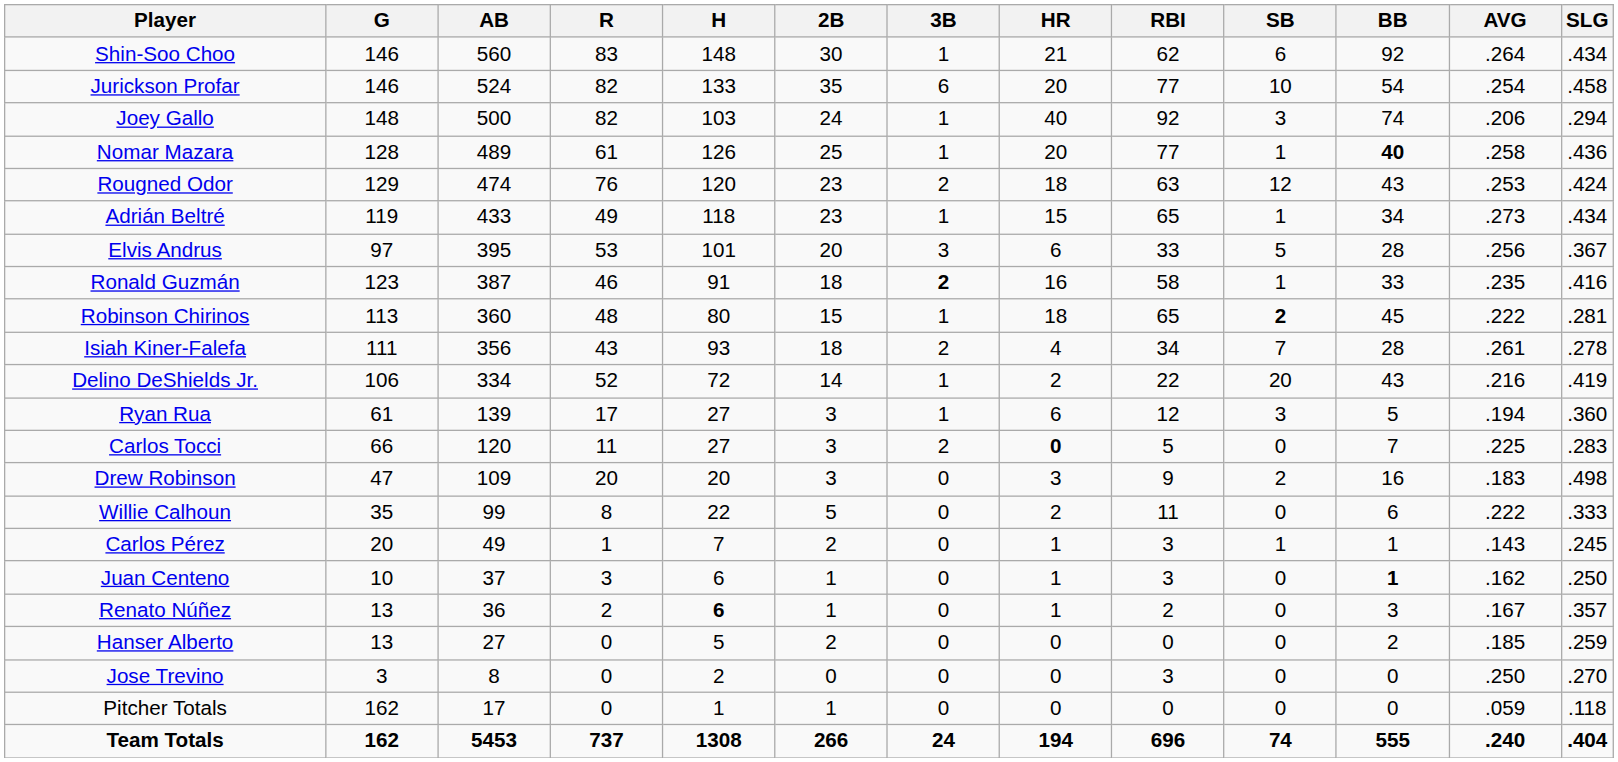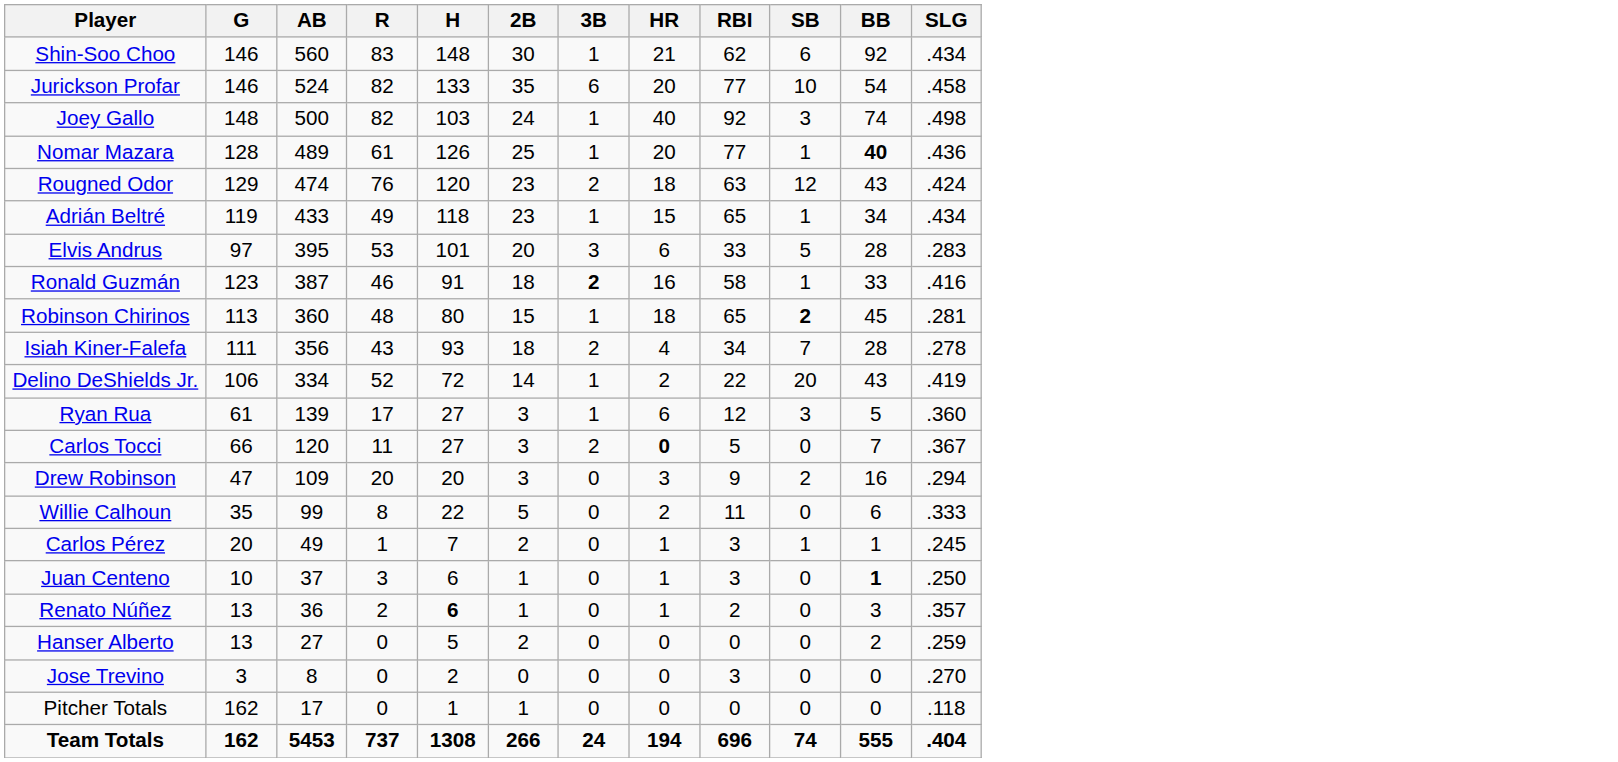 <table class=wikitable style="text-align:center">
 <tr>
 <th bgcolor=#DDDDFF; width="20%">Player</th>
 <th bgcolor=#DDDDFF; width="7%">G</th>
 <th bgcolor=#DDDDFF; width="7%">AB</th>
 <th bgcolor=#DDDDFF; width="7%">R</th>
 <th bgcolor=#DDDDFF; width="7%">H</th>
 <th bgcolor=#DDDDFF; width="7%">2B</th>
 <th bgcolor=#DDDDFF; width="7%">3B</th>
 <th bgcolor=#DDDDFF; width="7%">HR</th>
 <th bgcolor=#DDDDFF; width="7%">RBI</th>
 <th bgcolor=#DDDDFF; width="7%">SB</th>
 <th bgcolor=#DDDDFF; width="7%">BB</th>
-<th bgcolor=#DDDDFF; width="7%">AVG</th>
 <th bgcolor=#DDDDFF; width="7%">SLG</th>
 </tr>
 <tr>
 <td><a href='#'>Shin-Soo Choo</a></td>
 <td>146</td>
 <td>560</td>
 <td>83</td>
 <td>148</td>
 <td>30</td>
 <td>1</td>
 <td>21</td>
 <td>62</td>
 <td>6</td>
 <td>92</td>
-<td>.264</td>
 <td>.434</td>
 </tr>
 <tr>
 <td><a href='#'>Jurickson Profar</a></td>
 <td>146</td>
 <td>524</td>
 <td>82</td>
 <td>133</td>
 <td>35</td>
 <td>6</td>
 <td>20</td>
 <td>77</td>
 <td>10</td>
 <td>54</td>
-<td>.254</td>
 <td>.458</td>
 </tr>
 <tr>
 <td><a href='#'>Joey Gallo</a></td>
 <td>148</td>
 <td>500</td>
 <td>82</td>
 <td>103</td>
 <td>24</td>
 <td>1</td>
 <td>40</td>
 <td>92</td>
 <td>3</td>
 <td>74</td>
-<td>.206</td>
-<td>.294</td>
+<td>.498</td>
 </tr>
 <tr>
 <td><a href='#'>Nomar Mazara</a></td>
 <td>128</td>
 <td>489</td>
 <td>61</td>
 <td>126</td>
 <td>25</td>
 <td>1</td>
 <td>20</td>
 <td>77</td>
 <td>1</td>
 <td><strong>40</strong></td>
-<td>.258</td>
 <td>.436</td>
 </tr>
 <tr>
 <td><a href='#'>Rougned Odor</a></td>
 <td>129</td>
 <td>474</td>
 <td>76</td>
 <td>120</td>
 <td>23</td>
 <td>2</td>
 <td>18</td>
 <td>63</td>
 <td>12</td>
 <td>43</td>
-<td>.253</td>
 <td>.424</td>
 </tr>
 <tr>
 <td><a href='#'>Adrián Beltré</a></td>
 <td>119</td>
 <td>433</td>
 <td>49</td>
 <td>118</td>
 <td>23</td>
 <td>1</td>
 <td>15</td>
 <td>65</td>
 <td>1</td>
 <td>34</td>
-<td>.273</td>
 <td>.434</td>
 </tr>
 <tr>
 <td><a href='#'>Elvis Andrus</a></td>
 <td>97</td>
 <td>395</td>
 <td>53</td>
 <td>101</td>
 <td>20</td>
 <td>3</td>
 <td>6</td>
 <td>33</td>
 <td>5</td>
 <td>28</td>
-<td>.256</td>
-<td>.367</td>
+<td>.283</td>
 </tr>
 <tr>
 <td><a href='#'>Ronald Guzmán</a></td>
 <td>123</td>
 <td>387</td>
 <td>46</td>
 <td>91</td>
 <td>18</td>
 <td><strong>2</strong></td>
 <td>16</td>
 <td>58</td>
 <td>1</td>
 <td>33</td>
-<td>.235</td>
 <td>.416</td>
 </tr>
 <tr>
 <td><a href='#'>Robinson Chirinos</a></td>
 <td>113</td>
 <td>360</td>
 <td>48</td>
 <td>80</td>
 <td>15</td>
 <td>1</td>
 <td>18</td>
 <td>65</td>
 <td><strong>2</strong></td>
 <td>45</td>
-<td>.222</td>
 <td>.281</td>
 </tr>
 <tr>
 <td><a href='#'>Isiah Kiner-Falefa</a></td>
 <td>111</td>
 <td>356</td>
 <td>43</td>
 <td>93</td>
 <td>18</td>
 <td>2</td>
 <td>4</td>
 <td>34</td>
 <td>7</td>
 <td>28</td>
-<td>.261</td>
 <td>.278</td>
 </tr>
 <tr>
 <td><a href='#'>Delino DeShields Jr.</a></td>
 <td>106</td>
 <td>334</td>
 <td>52</td>
 <td>72</td>
 <td>14</td>
 <td>1</td>
 <td>2</td>
 <td>22</td>
 <td>20</td>
 <td>43</td>
-<td>.216</td>
 <td>.419</td>
 </tr>
 <tr>
 <td><a href='#'>Ryan Rua</a></td>
 <td>61</td>
 <td>139</td>
 <td>17</td>
 <td>27</td>
 <td>3</td>
 <td>1</td>
 <td>6</td>
 <td>12</td>
 <td>3</td>
 <td>5</td>
-<td>.194</td>
 <td>.360</td>
 </tr>
 <tr>
 <td><a href='#'>Carlos Tocci</a></td>
 <td>66</td>
 <td>120</td>
 <td>11</td>
 <td>27</td>
 <td>3</td>
 <td>2</td>
 <td><strong>0</strong></td>
 <td>5</td>
 <td>0</td>
 <td>7</td>
-<td>.225</td>
-<td>.283</td>
+<td>.367</td>
 </tr>
 <tr>
 <td><a href='#'>Drew Robinson</a></td>
 <td>47</td>
 <td>109</td>
 <td>20</td>
 <td>20</td>
 <td>3</td>
 <td>0</td>
 <td>3</td>
 <td>9</td>
 <td>2</td>
 <td>16</td>
-<td>.183</td>
-<td>.498</td>
+<td>.294</td>
 </tr>
 <tr>
 <td><a href='#'>Willie Calhoun</a></td>
 <td>35</td>
 <td>99</td>
 <td>8</td>
 <td>22</td>
 <td>5</td>
 <td>0</td>
 <td>2</td>
 <td>11</td>
 <td>0</td>
 <td>6</td>
-<td>.222</td>
 <td>.333</td>
 </tr>
 <tr>
 <td><a href='#'>Carlos Pérez</a></td>
 <td>20</td>
 <td>49</td>
 <td>1</td>
 <td>7</td>
 <td>2</td>
 <td>0</td>
 <td>1</td>
 <td>3</td>
 <td>1</td>
 <td>1</td>
-<td>.143</td>
 <td>.245</td>
 </tr>
 <tr>
 <td><a href='#'>Juan Centeno</a></td>
 <td>10</td>
 <td>37</td>
 <td>3</td>
 <td>6</td>
 <td>1</td>
 <td>0</td>
 <td>1</td>
 <td>3</td>
 <td>0</td>
 <td><strong>1</strong></td>
-<td>.162</td>
 <td>.250</td>
 </tr>
 <tr>
 <td><a href='#'>Renato Núñez</a></td>
 <td>13</td>
 <td>36</td>
 <td>2</td>
 <td><strong>6</strong></td>
 <td>1</td>
 <td>0</td>
 <td>1</td>
 <td>2</td>
 <td>0</td>
 <td>3</td>
-<td>.167</td>
 <td>.357</td>
 </tr>
 <tr>
 <td><a href='#'>Hanser Alberto</a></td>
 <td>13</td>
 <td>27</td>
 <td>0</td>
 <td>5</td>
 <td>2</td>
 <td>0</td>
 <td>0</td>
 <td>0</td>
 <td>0</td>
 <td>2</td>
-<td>.185</td>
 <td>.259</td>
 </tr>
 <tr>
 <td><a href='#'>Jose Trevino</a></td>
 <td>3</td>
 <td>8</td>
 <td>0</td>
 <td>2</td>
 <td>0</td>
 <td>0</td>
 <td>0</td>
 <td>3</td>
 <td>0</td>
 <td>0</td>
-<td>.250</td>
 <td>.270</td>
 </tr>
 <tr>
 <td>Pitcher Totals</td>
 <td>162</td>
 <td>17</td>
 <td>0</td>
 <td>1</td>
 <td>1</td>
 <td>0</td>
 <td>0</td>
 <td>0</td>
 <td>0</td>
 <td>0</td>
-<td>.059</td>
 <td>.118</td>
 </tr>
 <tr>
 <td><strong>Team Totals</strong></td>
 <td><strong>162</strong></td>
 <td><strong>5453</strong></td>
 <td><strong>737</strong></td>
 <td><strong>1308</strong></td>
 <td><strong>266</strong></td>
 <td><strong>24</strong></td>
 <td><strong>194</strong></td>
 <td><strong>696</strong></td>
 <td><strong>74</strong></td>
 <td><strong>555</strong></td>
-<td><strong>.240</strong></td>
 <td><strong>.404</strong></td>
 </tr>
 </table>
